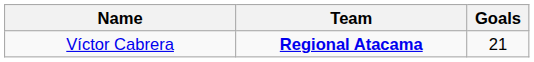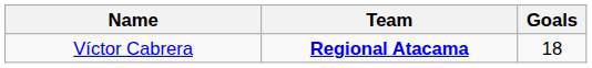 <table class="wikitable" style="font-size:95%; text-align:center;">
 <tr>
 <th width="205">Name</th>
 <th width="205">Team</th>
 <th width="50">Goals</th>
 </tr>
 <tr>
 <td> <a href='#'>Víctor Cabrera</a></td>
 <td><strong><a href='#'>Regional Atacama</a></strong></td>
-<td>21</td>
+<td>18</td>
 </tr>
 </table>
